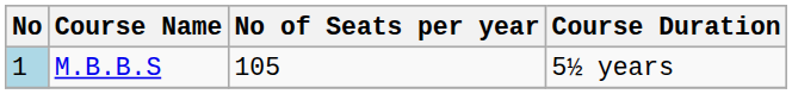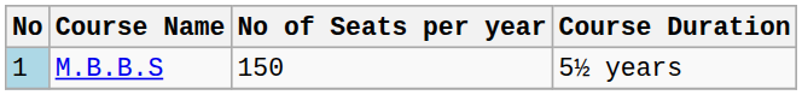 <table class="wikitable sortable">
 <tr style="text-align:center; background:#f0f0f0;">
 <th>No</th>
 <th>Course Name</th>
 <th>No of Seats per year</th>
 <th>Course Duration</th>
 </tr>
 <tr>
 <td style="background: lightblue;">1</td>
 <td><a href='#'>M.B.B.S</a></td>
-<td>105</td>
+<td>150</td>
 <td>5½ years</td>
 </tr>
 <tr>
 </tr>
 </table>
